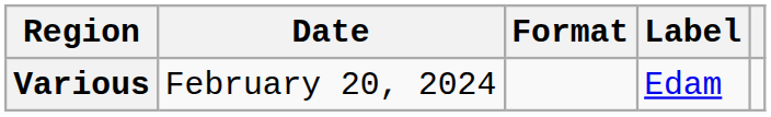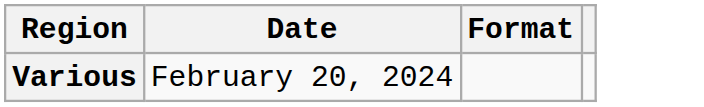 <table class="wikitable plainrowheaders">
 <tr>
 <th scope="col">Region</th>
 <th scope="col">Date</th>
 <th scope="col">Format</th>
-<th scope="col">Label</th>
 <th scope="col"></th>
 </tr>
 <tr>
 <th scope="row">Various</th>
 <td>February 20, 2024</td>
 <td></td>
-<td><a href='#'>Edam</a></td>
 <td style="text-align:center"></td>
 </tr>
 </table>
